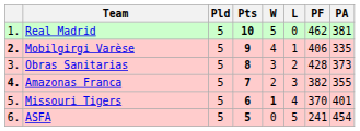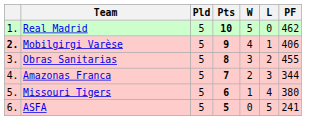 <table class=wikitable style="text-align:center">
 <tr>
 <th width=15></th>
 <th width=220>Team</th>
 <th width=20>Pld</th>
 <th width=30>Pts</th>
 <th width=20>W</th>
 <th width=20>L</th>
 <th width=20>PF</th>
-<th width=20>PA</th>
 </tr>
 <tr style="background: #ccffcc;">
 <td>1.</td>
 <td align=left> <a href='#'>Real Madrid</a></td>
 <td>5</td>
 <td><strong>10</strong></td>
 <td>5</td>
 <td>0</td>
 <td>462</td>
-<td>381</td>
 </tr>
 <tr style="background:#ffcccc;">
 <td><strong>2.</strong></td>
 <td align=left> <a href='#'>Mobilgirgi Varèse</a></td>
 <td>5</td>
 <td><strong>9</strong></td>
 <td>4</td>
 <td>1</td>
 <td>406</td>
-<td>335</td>
 </tr>
 <tr style="background:#ffcccc;">
 <td>3.</td>
 <td align=left> <a href='#'>Obras Sanitarias</a></td>
 <td>5</td>
 <td><strong>8</strong></td>
 <td>3</td>
 <td>2</td>
-<td>428</td>
-<td>373</td>
+<td>455</td>
 </tr>
 <tr style="background:#ffcccc;">
-<td><strong>4.</strong></td>
+<td>4.</td>
 <td align=left> <a href='#'>Amazonas Franca</a></td>
 <td>5</td>
 <td><strong>7</strong></td>
 <td>2</td>
 <td>3</td>
-<td>382</td>
-<td>355</td>
+<td>344</td>
 </tr>
 <tr style="background:#ffcccc;">
 <td>5.</td>
 <td align=left> <a href='#'>Missouri Tigers</a></td>
 <td>5</td>
 <td><strong>6</strong></td>
-<td><strong>1</strong></td>
+<td>1</td>
 <td>4</td>
-<td>370</td>
-<td>401</td>
+<td>380</td>
 </tr>
 <tr style="background:#ffcccc;">
 <td>6.</td>
 <td align=left> <a href='#'>ASFA</a></td>
 <td>5</td>
 <td><strong>5</strong></td>
 <td>0</td>
 <td>5</td>
 <td>241</td>
-<td>454</td>
 </tr>
 </table>
